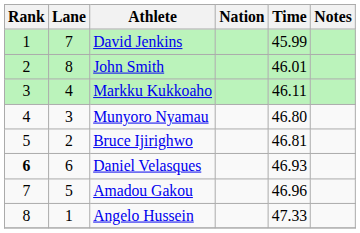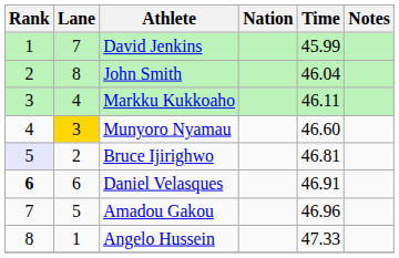 <table class="wikitable sortable" style="text-align:center">
 <tr>
 <th>Rank</th>
 <th>Lane</th>
 <th>Athlete</th>
 <th>Nation</th>
 <th>Time</th>
 <th>Notes</th>
 </tr>
 <tr bgcolor=bbf3bb>
 <td>1</td>
 <td>7</td>
 <td align=left><a href='#'>David Jenkins</a></td>
 <td align=left></td>
 <td>45.99</td>
 <td></td>
 </tr>
 <tr bgcolor=bbf3bb>
 <td>2</td>
 <td>8</td>
 <td align=left><a href='#'>John Smith</a></td>
 <td align=left></td>
-<td>46.01</td>
+<td>46.04</td>
 <td></td>
 </tr>
 <tr bgcolor=bbf3bb>
 <td>3</td>
 <td>4</td>
 <td align=left><a href='#'>Markku Kukkoaho</a></td>
 <td align=left></td>
 <td>46.11</td>
 <td></td>
 </tr>
 <tr>
 <td>4</td>
-<td>3</td>
+<td style="background: gold;">3</td>
 <td align=left><a href='#'>Munyoro Nyamau</a></td>
 <td align=left></td>
-<td>46.80</td>
+<td>46.60</td>
 <td></td>
 </tr>
 <tr>
-<td>5</td>
+<td style="background: lavender;">5</td>
 <td>2</td>
 <td align=left><a href='#'>Bruce Ijirighwo</a></td>
 <td align=left></td>
 <td>46.81</td>
 <td></td>
 </tr>
 <tr>
 <td><strong>6</strong></td>
 <td>6</td>
 <td align=left><a href='#'>Daniel Velasques</a></td>
 <td align=left></td>
-<td>46.93</td>
+<td>46.91</td>
 <td></td>
 </tr>
 <tr>
 <td>7</td>
 <td>5</td>
 <td align=left><a href='#'>Amadou Gakou</a></td>
 <td align=left></td>
 <td>46.96</td>
 <td></td>
 </tr>
 <tr>
 <td>8</td>
 <td>1</td>
 <td align=left><a href='#'>Angelo Hussein</a></td>
 <td align=left></td>
 <td>47.33</td>
 <td></td>
 </tr>
 <tr>
 </tr>
 </table>
